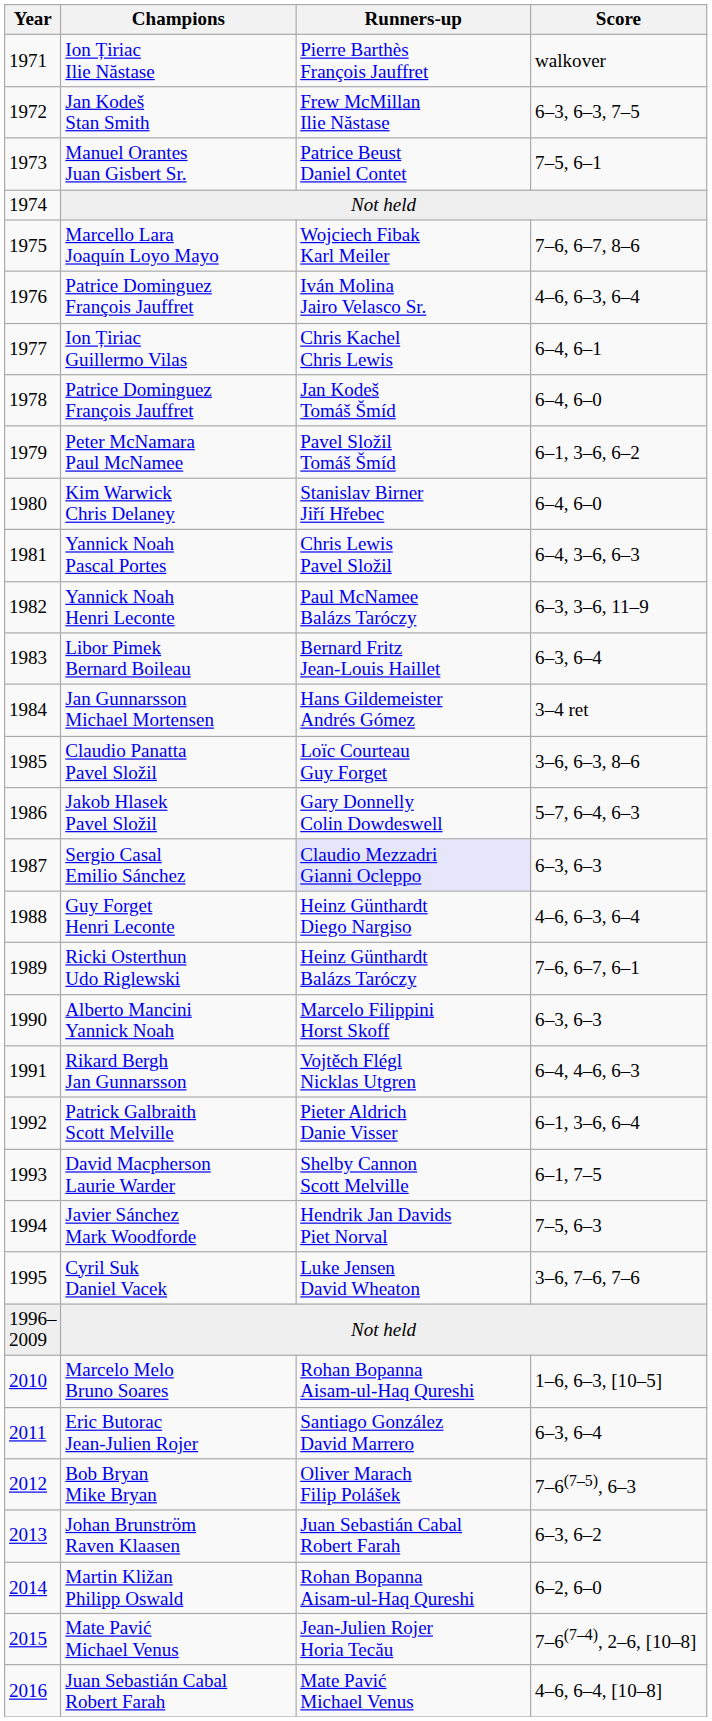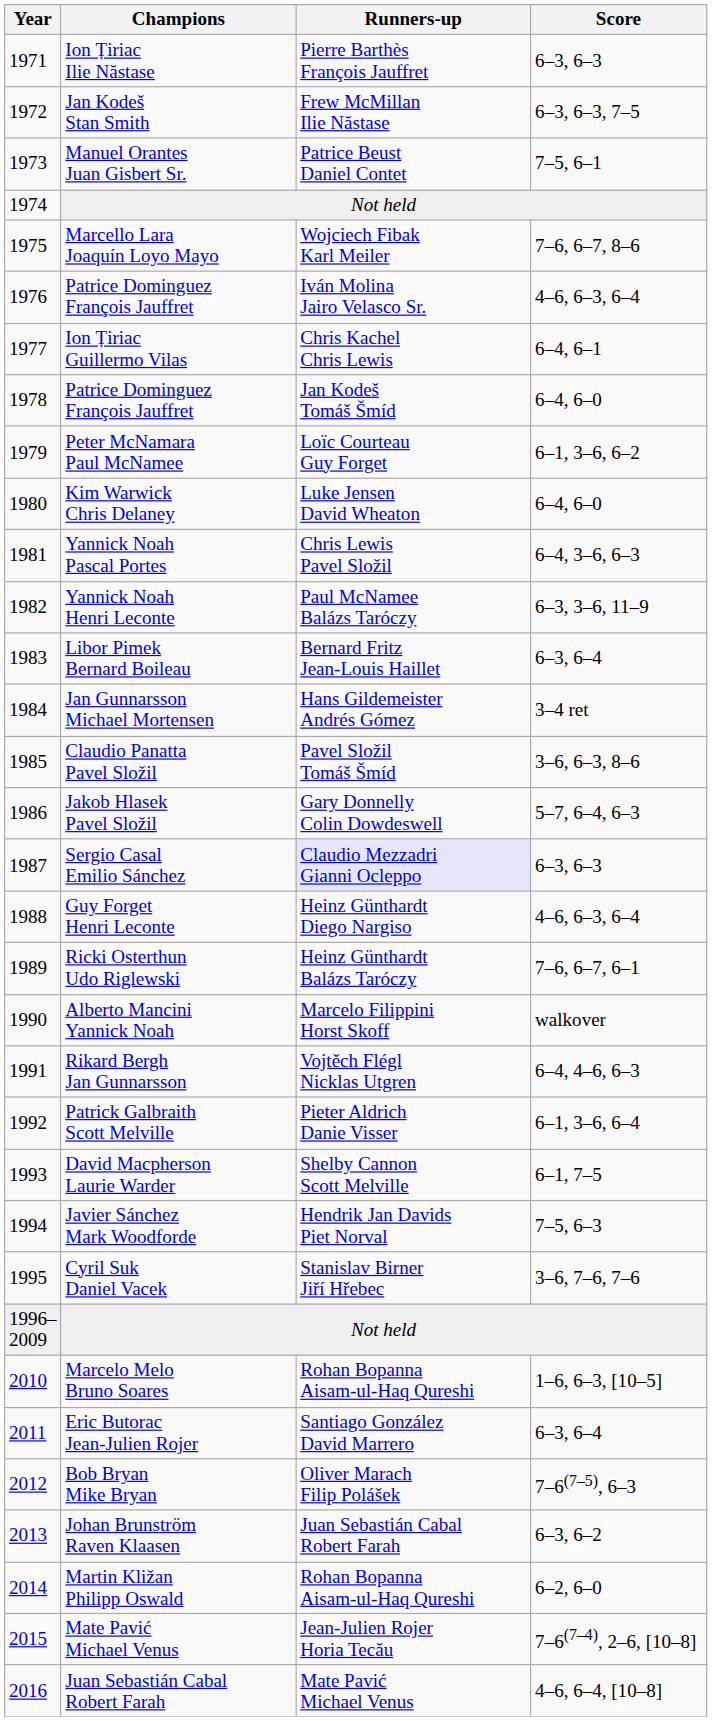 <table class=wikitable>
 <tr>
 <th style="width:40px">Year</th>
 <th style="width:190px">Champions</th>
 <th style="width:190px">Runners-up</th>
 <th style="width:140px" class="unsortable">Score</th>
 </tr>
 <tr>
 <td>1971</td>
 <td> <a href='#'>Ion Țiriac</a> <br>  <a href='#'>Ilie Năstase</a></td>
 <td> <a href='#'>Pierre Barthès</a> <br>  <a href='#'>François Jauffret</a></td>
-<td>walkover</td>
+<td>6–3, 6–3</td>
 </tr>
 <tr>
 <td>1972</td>
 <td> <a href='#'>Jan Kodeš</a> <br>  <a href='#'>Stan Smith</a></td>
 <td> <a href='#'>Frew McMillan</a> <br>  <a href='#'>Ilie Năstase</a></td>
 <td>6–3, 6–3, 7–5</td>
 </tr>
 <tr>
 <td>1973</td>
 <td> <a href='#'>Manuel Orantes</a> <br>  <a href='#'>Juan Gisbert Sr.</a></td>
 <td> <a href='#'>Patrice Beust</a> <br>  <a href='#'>Daniel Contet</a></td>
 <td>7–5, 6–1</td>
 </tr>
 <tr>
 <td>1974</td>
 <td colspan=4 align="center" style="background:#efefef;"><em>Not held</em></td>
 </tr>
 <tr>
 <td>1975</td>
 <td> <a href='#'>Marcello Lara</a> <br>  <a href='#'>Joaquín Loyo Mayo</a></td>
 <td> <a href='#'>Wojciech Fibak</a> <br>  <a href='#'>Karl Meiler</a></td>
 <td>7–6, 6–7, 8–6</td>
 </tr>
 <tr>
 <td>1976</td>
 <td> <a href='#'>Patrice Dominguez</a> <br>  <a href='#'>François Jauffret</a></td>
 <td> <a href='#'>Iván Molina</a> <br>  <a href='#'>Jairo Velasco Sr.</a></td>
 <td>4–6, 6–3, 6–4</td>
 </tr>
 <tr>
 <td>1977</td>
 <td> <a href='#'>Ion Țiriac</a> <br>  <a href='#'>Guillermo Vilas</a></td>
 <td> <a href='#'>Chris Kachel</a> <br>  <a href='#'>Chris Lewis</a></td>
 <td>6–4, 6–1</td>
 </tr>
 <tr>
 <td>1978</td>
 <td> <a href='#'>Patrice Dominguez</a> <br>  <a href='#'>François Jauffret</a></td>
 <td> <a href='#'>Jan Kodeš</a> <br>  <a href='#'>Tomáš Šmíd</a></td>
 <td>6–4, 6–0</td>
 </tr>
 <tr>
 <td>1979</td>
 <td> <a href='#'>Peter McNamara</a> <br>  <a href='#'>Paul McNamee</a></td>
-<td> <a href='#'>Pavel Složil</a> <br>  <a href='#'>Tomáš Šmíd</a></td>
+<td> <a href='#'>Loïc Courteau</a> <br>  <a href='#'>Guy Forget</a></td>
 <td>6–1, 3–6, 6–2</td>
 </tr>
 <tr>
 <td>1980</td>
 <td> <a href='#'>Kim Warwick</a> <br>  <a href='#'>Chris Delaney</a></td>
-<td> <a href='#'>Stanislav Birner</a> <br>  <a href='#'>Jiří Hřebec</a></td>
+<td> <a href='#'>Luke Jensen</a> <br>  <a href='#'>David Wheaton</a></td>
 <td>6–4, 6–0</td>
 </tr>
 <tr>
 <td>1981</td>
 <td> <a href='#'>Yannick Noah</a> <br>  <a href='#'>Pascal Portes</a></td>
 <td> <a href='#'>Chris Lewis</a> <br>  <a href='#'>Pavel Složil</a></td>
 <td>6–4, 3–6, 6–3</td>
 </tr>
 <tr>
 <td>1982</td>
 <td> <a href='#'>Yannick Noah</a> <br>  <a href='#'>Henri Leconte</a></td>
 <td> <a href='#'>Paul McNamee</a> <br>  <a href='#'>Balázs Taróczy</a></td>
 <td>6–3, 3–6, 11–9</td>
 </tr>
 <tr>
 <td>1983</td>
 <td> <a href='#'>Libor Pimek</a> <br>  <a href='#'>Bernard Boileau</a></td>
 <td> <a href='#'>Bernard Fritz</a> <br>  <a href='#'>Jean-Louis Haillet</a></td>
 <td>6–3, 6–4</td>
 </tr>
 <tr>
 <td>1984</td>
 <td> <a href='#'>Jan Gunnarsson</a> <br>  <a href='#'>Michael Mortensen</a></td>
 <td> <a href='#'>Hans Gildemeister</a> <br>  <a href='#'>Andrés Gómez</a></td>
 <td>3–4 ret</td>
 </tr>
 <tr>
 <td>1985</td>
 <td> <a href='#'>Claudio Panatta</a> <br>  <a href='#'>Pavel Složil</a></td>
-<td> <a href='#'>Loïc Courteau</a> <br>  <a href='#'>Guy Forget</a></td>
+<td> <a href='#'>Pavel Složil</a> <br>  <a href='#'>Tomáš Šmíd</a></td>
 <td>3–6, 6–3, 8–6</td>
 </tr>
 <tr>
 <td>1986</td>
 <td> <a href='#'>Jakob Hlasek</a> <br>  <a href='#'>Pavel Složil</a></td>
 <td> <a href='#'>Gary Donnelly</a> <br>  <a href='#'>Colin Dowdeswell</a></td>
 <td>5–7, 6–4, 6–3</td>
 </tr>
 <tr>
 <td>1987</td>
 <td> <a href='#'>Sergio Casal</a> <br>  <a href='#'>Emilio Sánchez</a></td>
 <td style="background: lavender;"> <a href='#'>Claudio Mezzadri</a> <br>  <a href='#'>Gianni Ocleppo</a></td>
 <td>6–3, 6–3</td>
 </tr>
 <tr>
 <td>1988</td>
 <td> <a href='#'>Guy Forget</a> <br>  <a href='#'>Henri Leconte</a></td>
 <td> <a href='#'>Heinz Günthardt</a> <br>  <a href='#'>Diego Nargiso</a></td>
 <td>4–6, 6–3, 6–4</td>
 </tr>
 <tr>
 <td>1989</td>
 <td> <a href='#'>Ricki Osterthun</a> <br>  <a href='#'>Udo Riglewski</a></td>
 <td> <a href='#'>Heinz Günthardt</a> <br>  <a href='#'>Balázs Taróczy</a></td>
 <td>7–6, 6–7, 6–1</td>
 </tr>
 <tr>
 <td>1990</td>
 <td> <a href='#'>Alberto Mancini</a> <br>  <a href='#'>Yannick Noah</a></td>
 <td> <a href='#'>Marcelo Filippini</a> <br>  <a href='#'>Horst Skoff</a></td>
-<td>6–3, 6–3</td>
+<td>walkover</td>
 </tr>
 <tr>
 <td>1991</td>
 <td> <a href='#'>Rikard Bergh</a> <br>  <a href='#'>Jan Gunnarsson</a></td>
 <td> <a href='#'>Vojtěch Flégl</a> <br>  <a href='#'>Nicklas Utgren</a></td>
 <td>6–4, 4–6, 6–3</td>
 </tr>
 <tr>
 <td>1992</td>
 <td> <a href='#'>Patrick Galbraith</a> <br>  <a href='#'>Scott Melville</a></td>
 <td> <a href='#'>Pieter Aldrich</a> <br>  <a href='#'>Danie Visser</a></td>
 <td>6–1, 3–6, 6–4</td>
 </tr>
 <tr>
 <td>1993</td>
 <td> <a href='#'>David Macpherson</a> <br>  <a href='#'>Laurie Warder</a></td>
 <td> <a href='#'>Shelby Cannon</a> <br>  <a href='#'>Scott Melville</a></td>
 <td>6–1, 7–5</td>
 </tr>
 <tr>
 <td>1994</td>
 <td> <a href='#'>Javier Sánchez</a> <br>  <a href='#'>Mark Woodforde</a></td>
 <td> <a href='#'>Hendrik Jan Davids</a> <br>  <a href='#'>Piet Norval</a></td>
 <td>7–5, 6–3</td>
 </tr>
 <tr>
 <td>1995</td>
 <td> <a href='#'>Cyril Suk</a> <br>  <a href='#'>Daniel Vacek</a></td>
-<td> <a href='#'>Luke Jensen</a> <br>  <a href='#'>David Wheaton</a></td>
+<td> <a href='#'>Stanislav Birner</a> <br>  <a href='#'>Jiří Hřebec</a></td>
 <td>3–6, 7–6, 7–6</td>
 </tr>
 <tr style="background:#efefef;">
 <td>1996–2009</td>
 <td colspan=3 align=center><em>Not held</em></td>
 </tr>
 <tr>
 <td><a href='#'>2010</a></td>
 <td> <a href='#'>Marcelo Melo</a><br> <a href='#'>Bruno Soares</a></td>
 <td> <a href='#'>Rohan Bopanna</a><br> <a href='#'>Aisam-ul-Haq Qureshi</a></td>
 <td>1–6, 6–3, [10–5]</td>
 </tr>
 <tr>
 <td><a href='#'>2011</a></td>
 <td> <a href='#'>Eric Butorac</a><br> <a href='#'>Jean-Julien Rojer</a></td>
 <td> <a href='#'>Santiago González</a><br> <a href='#'>David Marrero</a></td>
 <td>6–3, 6–4</td>
 </tr>
 <tr>
 <td><a href='#'>2012</a></td>
 <td> <a href='#'>Bob Bryan</a> <br> <a href='#'>Mike Bryan</a></td>
 <td> <a href='#'>Oliver Marach</a><br> <a href='#'>Filip Polášek</a></td>
 <td>7–6<sup>(7–5)</sup>, 6–3</td>
 </tr>
 <tr>
 <td><a href='#'>2013</a></td>
 <td> <a href='#'>Johan Brunström</a> <br> <a href='#'>Raven Klaasen</a></td>
 <td> <a href='#'>Juan Sebastián Cabal</a><br> <a href='#'>Robert Farah</a></td>
 <td>6–3, 6–2</td>
 </tr>
 <tr>
 <td><a href='#'>2014</a></td>
 <td> <a href='#'>Martin Kližan</a><br> <a href='#'>Philipp Oswald</a></td>
 <td> <a href='#'>Rohan Bopanna</a><br> <a href='#'>Aisam-ul-Haq Qureshi</a></td>
 <td>6–2, 6–0</td>
 </tr>
 <tr>
 <td><a href='#'>2015</a></td>
 <td> <a href='#'>Mate Pavić</a><br> <a href='#'>Michael Venus</a></td>
 <td> <a href='#'>Jean-Julien Rojer</a><br> <a href='#'>Horia Tecău</a></td>
 <td>7–6<sup>(7–4)</sup>, 2–6, [10–8]</td>
 </tr>
 <tr>
 <td><a href='#'>2016</a></td>
 <td> <a href='#'>Juan Sebastián Cabal</a><br> <a href='#'>Robert Farah</a></td>
 <td> <a href='#'>Mate Pavić</a><br> <a href='#'>Michael Venus</a></td>
 <td>4–6, 6–4, [10–8]</td>
 </tr>
 </table>
